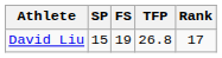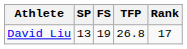 <table class="wikitable" border="1" style="font-size:90%">
 <tr>
 <th>Athlete</th>
 <th>SP</th>
 <th>FS</th>
 <th>TFP</th>
 <th>Rank</th>
 </tr>
 <tr align=center>
 <td align=left><a href='#'>David Liu</a></td>
-<td>15</td>
+<td>13</td>
 <td>19</td>
 <td>26.8</td>
 <td>17</td>
 </tr>
 </table>
